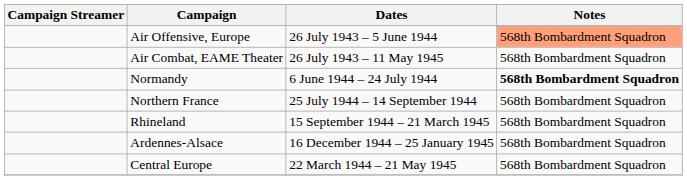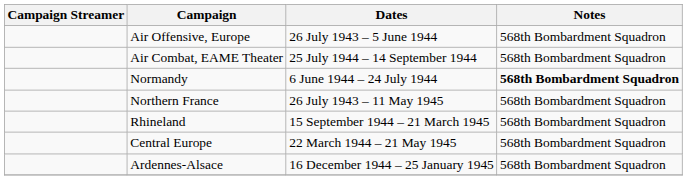 <table class="wikitable">
 <tr style="background:#efefef;">
 <th>Campaign Streamer</th>
 <th>Campaign</th>
 <th>Dates</th>
 <th>Notes</th>
 </tr>
 <tr>
 <td></td>
 <td>Air Offensive, Europe</td>
 <td>26 July 1943 – 5 June 1944</td>
-<td style="background: lightsalmon;">568th Bombardment Squadron</td>
+<td>568th Bombardment Squadron</td>
 </tr>
 <tr>
 <td></td>
 <td>Air Combat, EAME Theater</td>
-<td>26 July 1943 – 11 May 1945</td>
+<td>25 July 1944 – 14 September 1944</td>
 <td>568th Bombardment Squadron</td>
 </tr>
 <tr>
 <td></td>
 <td>Normandy</td>
 <td>6 June 1944 – 24 July 1944</td>
 <td><strong>568th Bombardment Squadron</strong></td>
 </tr>
 <tr>
 <td></td>
 <td>Northern France</td>
-<td>25 July 1944 – 14 September 1944</td>
+<td>26 July 1943 – 11 May 1945</td>
 <td>568th Bombardment Squadron</td>
 </tr>
 <tr>
 <td></td>
 <td>Rhineland</td>
 <td>15 September 1944 – 21 March 1945</td>
 <td>568th Bombardment Squadron</td>
 </tr>
 <tr>
 <td></td>
+<td>Central Europe</td>
+<td>22 March 1944 – 21 May 1945</td>
+<td>568th Bombardment Squadron</td>
+</tr>
+<tr>
+<td></td>
 <td>Ardennes-Alsace</td>
 <td>16 December 1944 – 25 January 1945</td>
 <td>568th Bombardment Squadron</td>
 </tr>
 <tr>
-<td></td>
-<td>Central Europe</td>
-<td>22 March 1944 – 21 May 1945</td>
-<td>568th Bombardment Squadron</td>
-</tr>
-<tr>
 </tr>
 </table>
